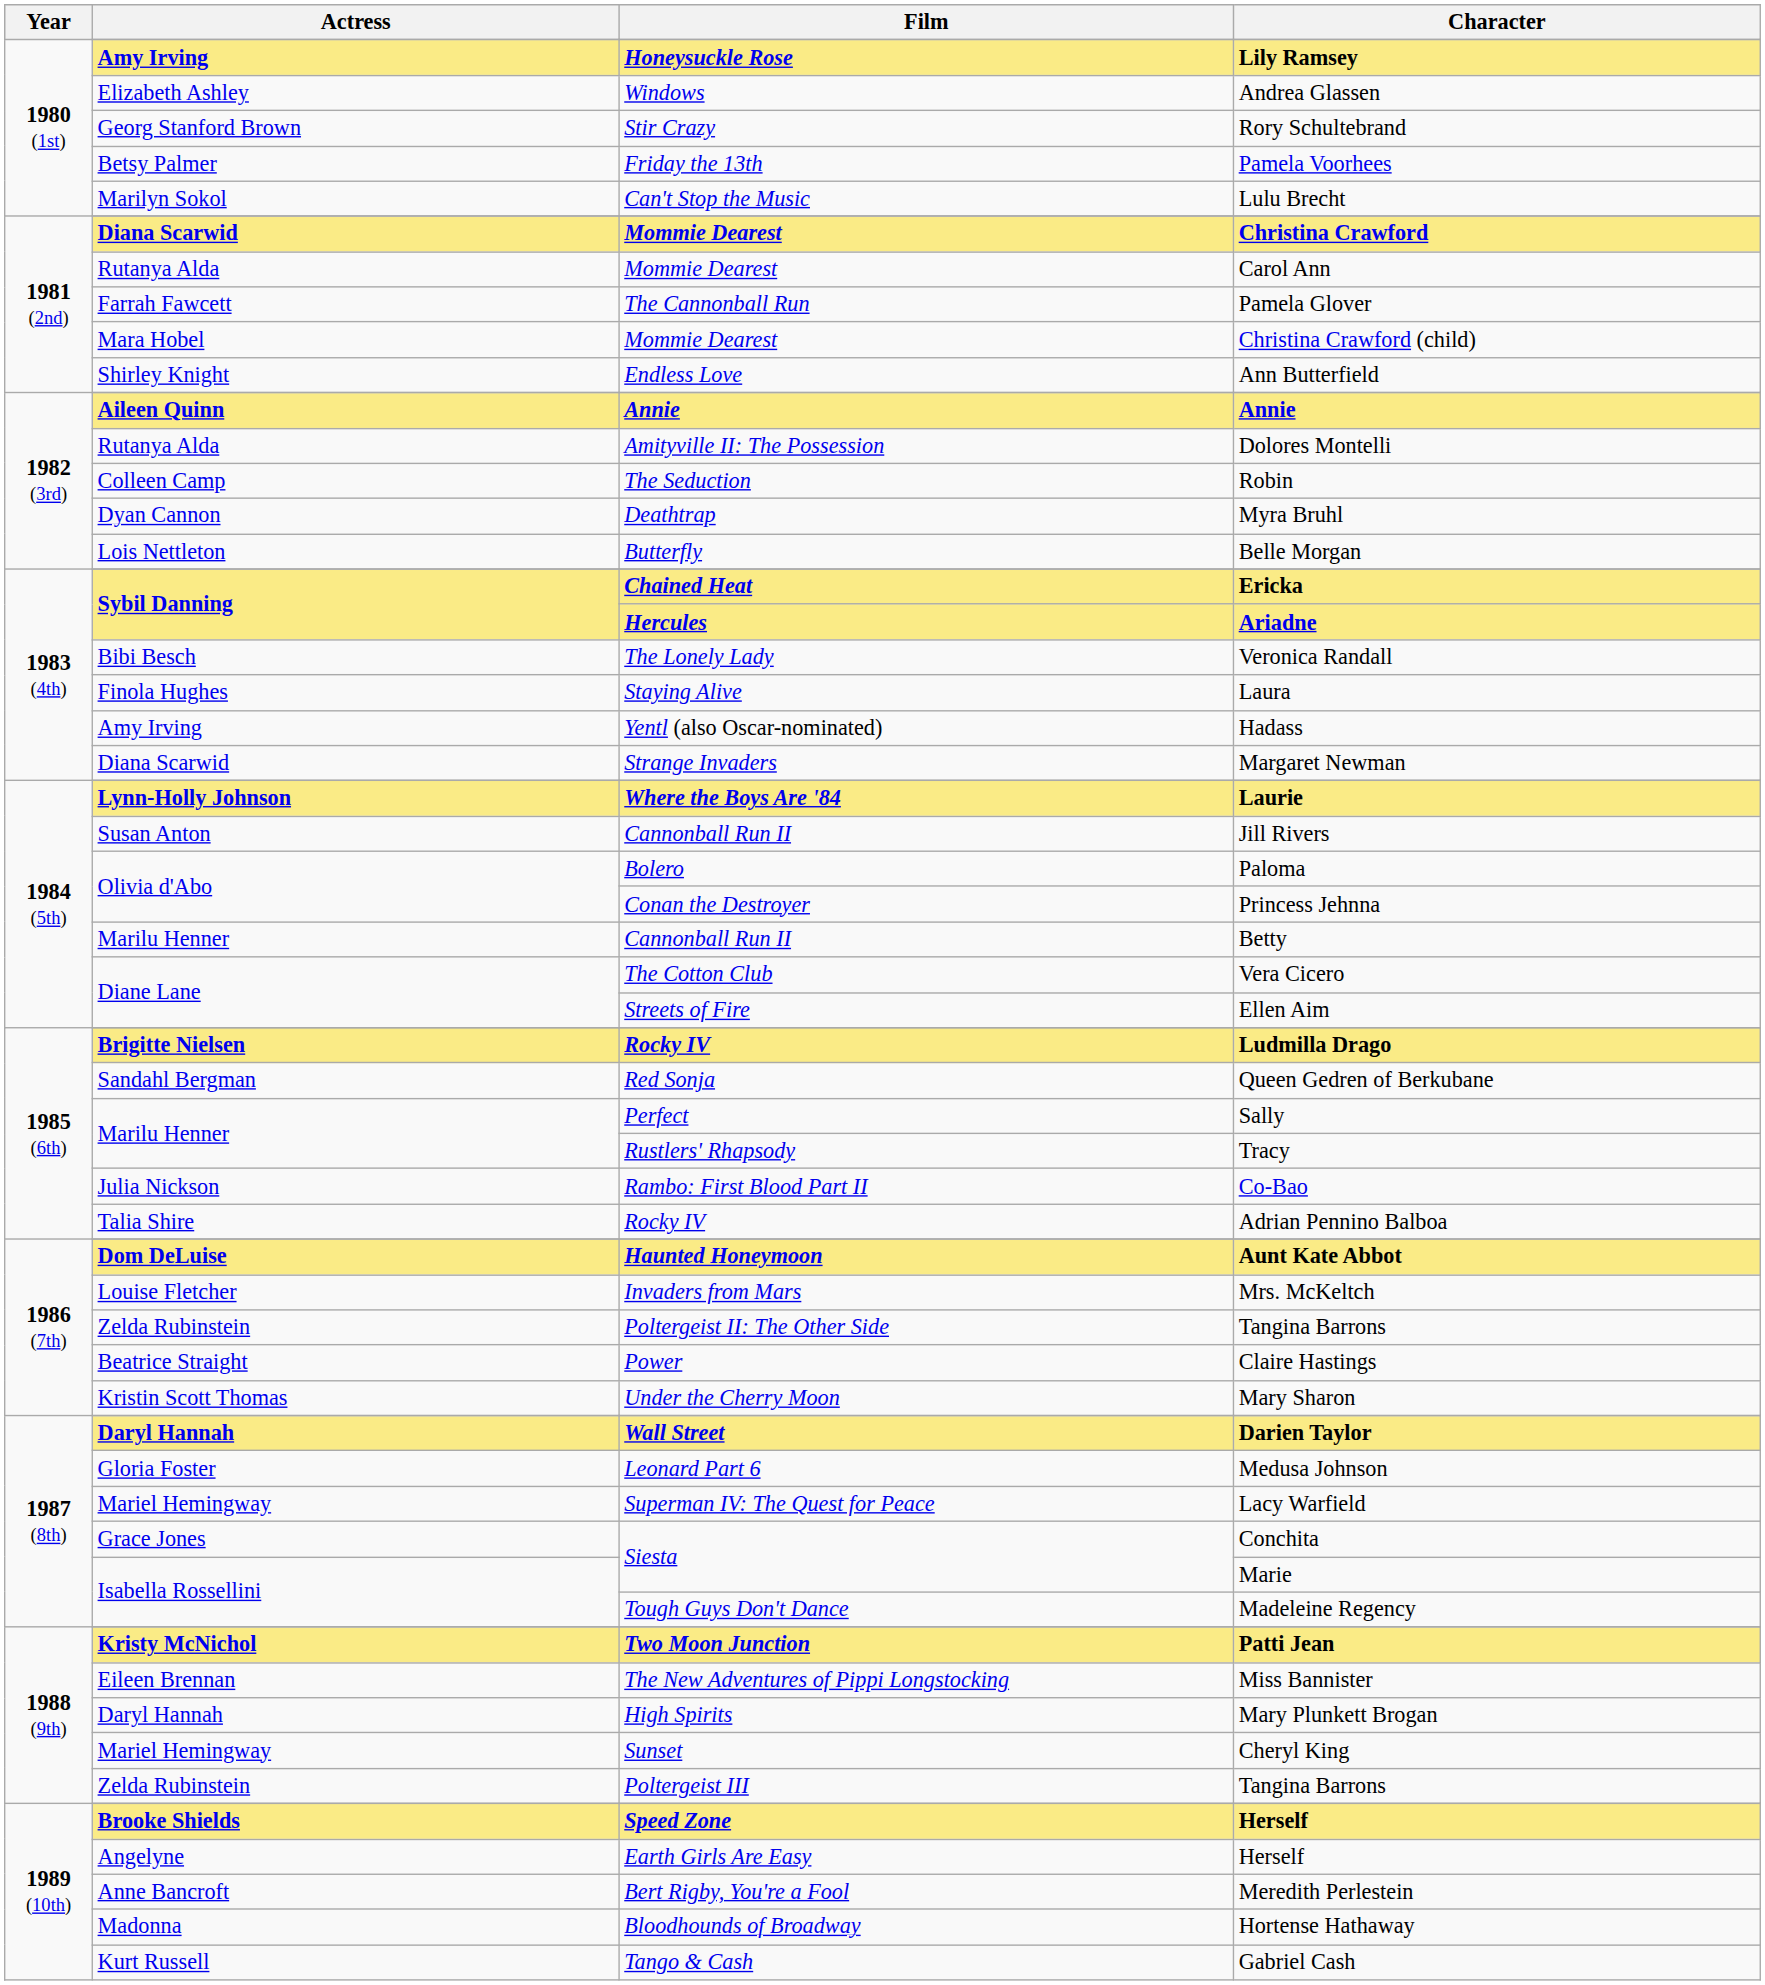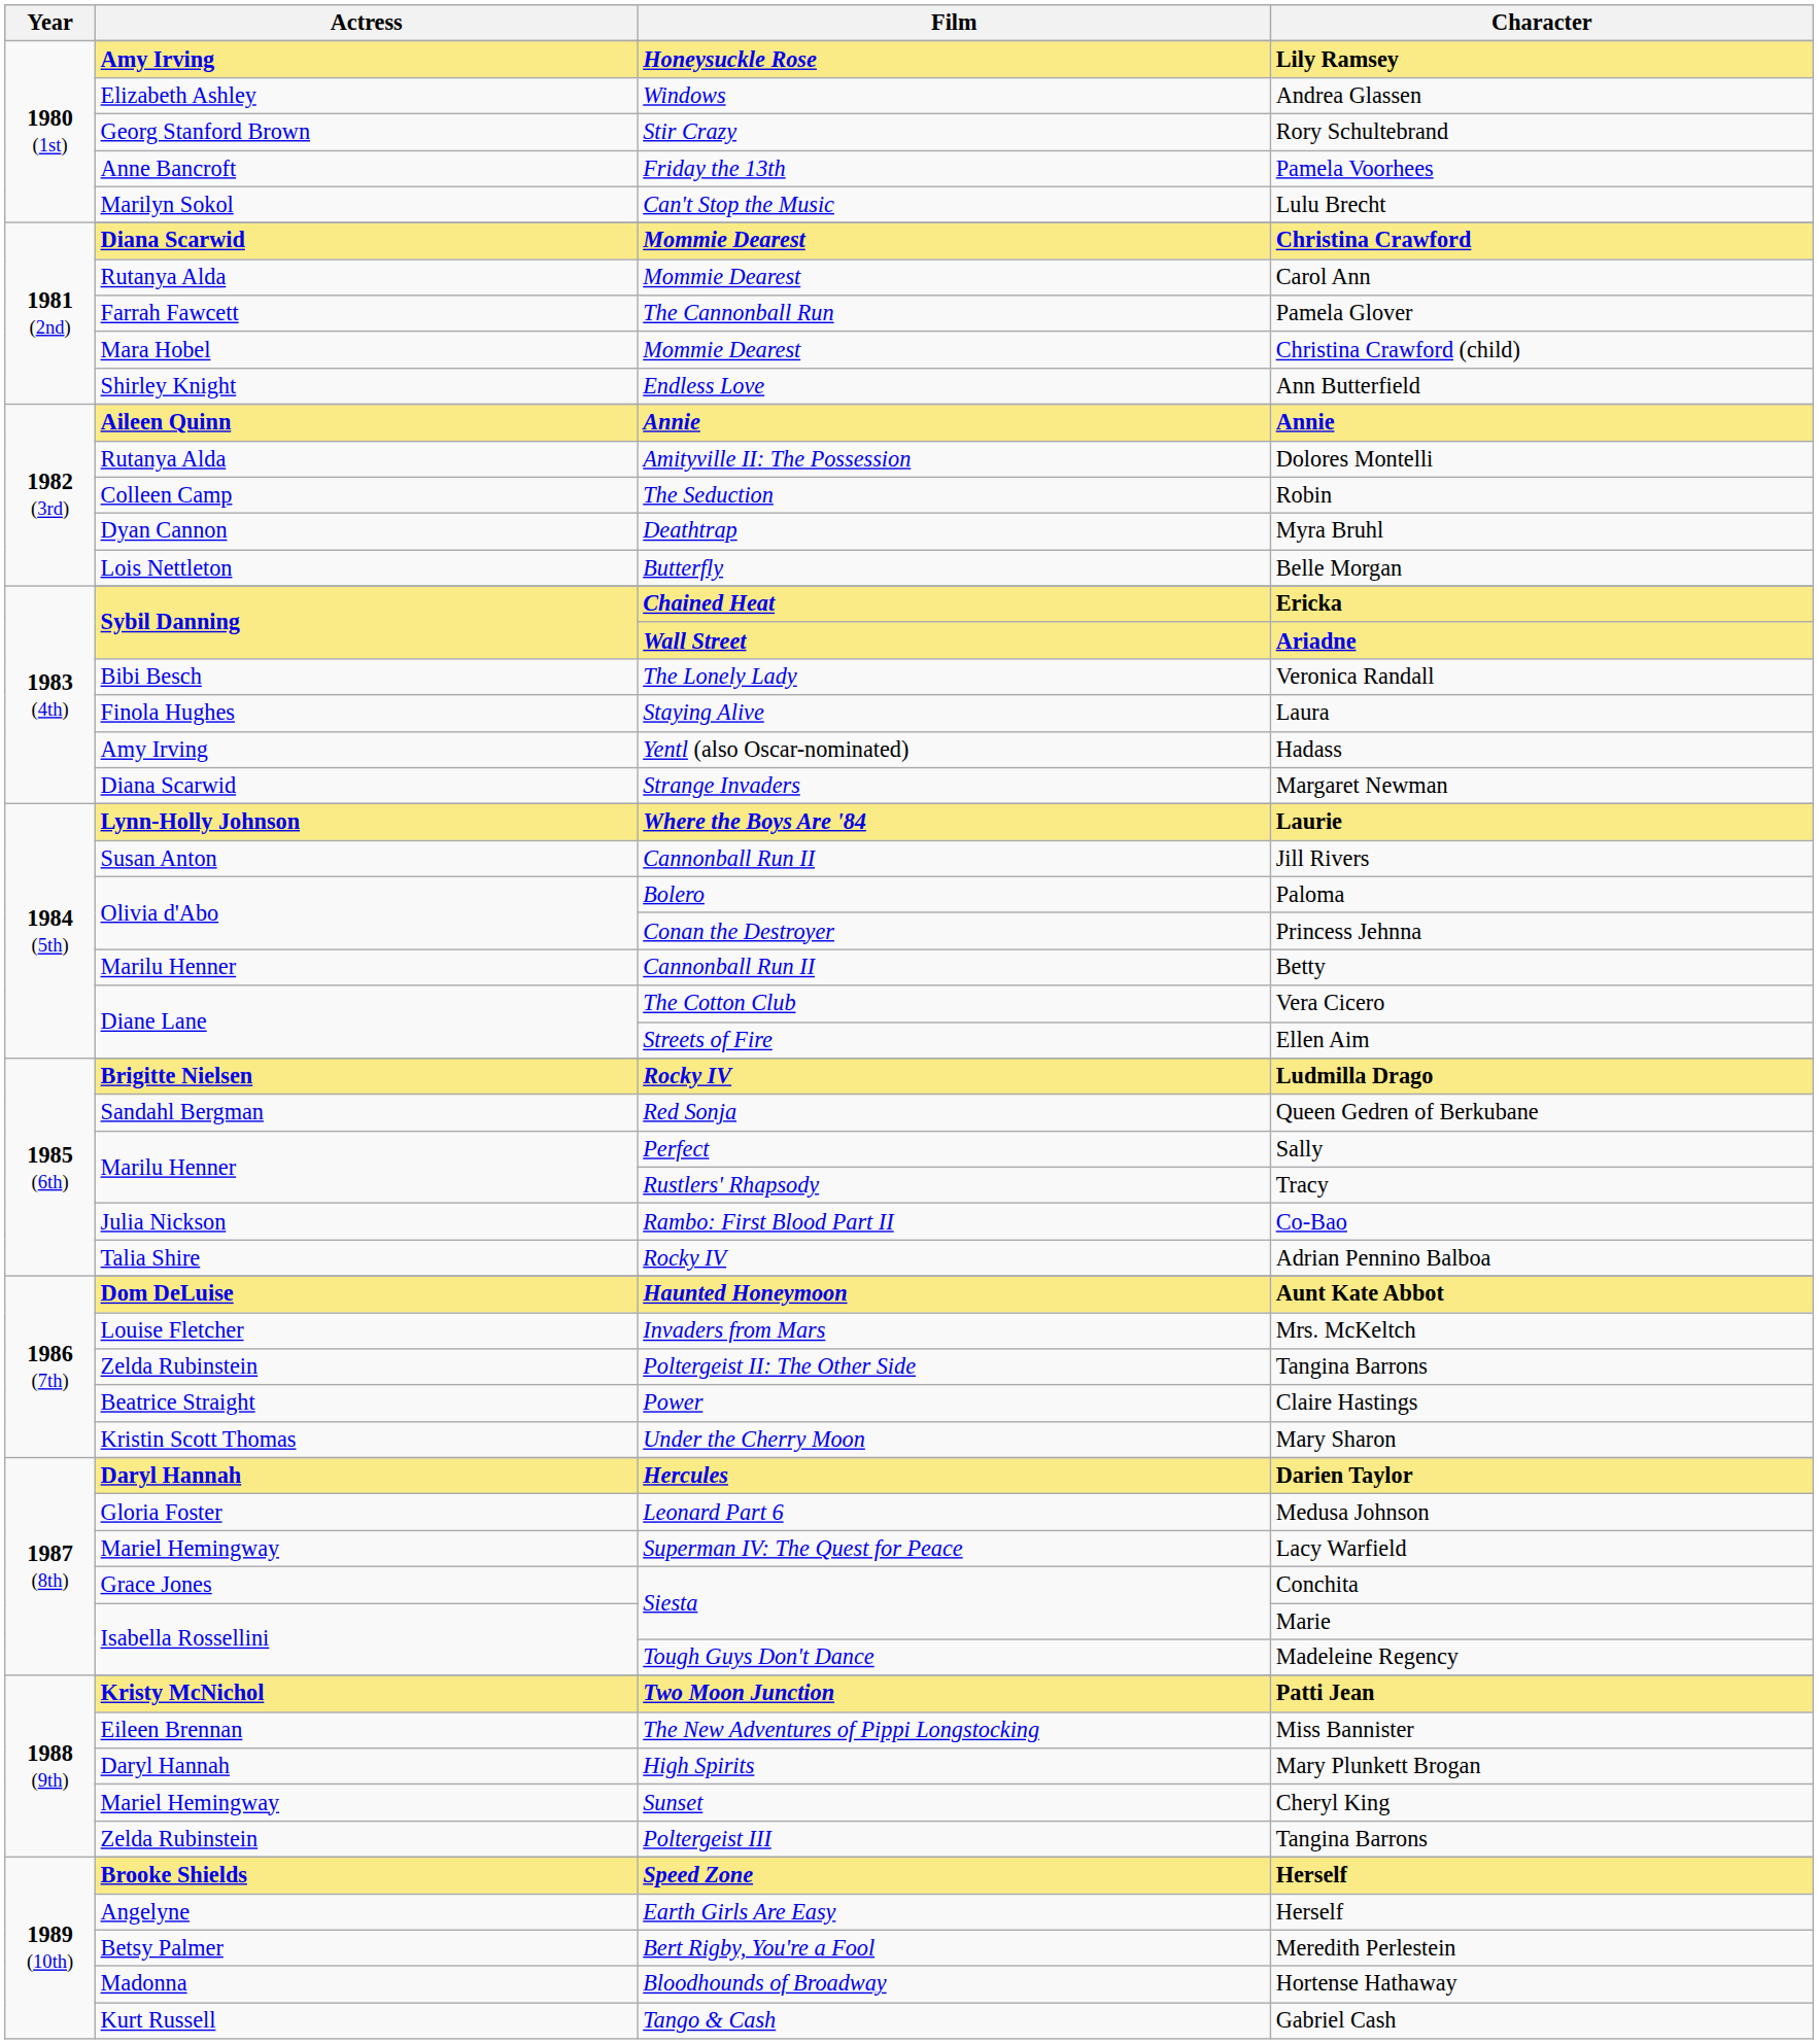 <table class="wikitable" style="width:100%">
 <tr bgcolor="#bebebe">
 <th width="5%">Year</th>
 <th width="30%">Actress</th>
 <th width="35%">Film</th>
 <th width="30%">Character</th>
 </tr>
 <tr>
 <td rowspan=6 style="text-align:center"><strong>1980</strong><br><small>(<a href='#'>1st</a>)</small></td>
 </tr>
 <tr style="background:#FAEB86;">
 <td><strong><a href='#'>Amy Irving</a></strong></td>
 <td><strong><em><a href='#'>Honeysuckle Rose</a></em></strong></td>
 <td><strong>Lily Ramsey</strong></td>
 </tr>
 <tr>
 <td><a href='#'>Elizabeth Ashley</a></td>
 <td><em><a href='#'>Windows</a></em></td>
 <td>Andrea Glassen</td>
 </tr>
 <tr>
 <td><a href='#'>Georg Stanford Brown</a></td>
 <td><em><a href='#'>Stir Crazy</a></em></td>
 <td>Rory Schultebrand</td>
 </tr>
 <tr>
-<td><a href='#'>Betsy Palmer</a></td>
+<td><a href='#'>Anne Bancroft</a></td>
 <td><em><a href='#'>Friday the 13th</a></em></td>
 <td><a href='#'>Pamela Voorhees</a></td>
 </tr>
 <tr>
 <td><a href='#'>Marilyn Sokol</a></td>
 <td><em><a href='#'>Can't Stop the Music</a></em></td>
 <td>Lulu Brecht</td>
 </tr>
 <tr>
 <td rowspan=6 style="text-align:center"><strong>1981</strong><br><small>(<a href='#'>2nd</a>)</small></td>
 </tr>
 <tr style="background:#FAEB86;">
 <td><strong><a href='#'>Diana Scarwid</a></strong></td>
 <td><strong><em><a href='#'>Mommie Dearest</a></em></strong></td>
 <td><strong><a href='#'>Christina Crawford</a></strong></td>
 </tr>
 <tr>
 <td><a href='#'>Rutanya Alda</a></td>
 <td><em><a href='#'>Mommie Dearest</a></em></td>
 <td>Carol Ann</td>
 </tr>
 <tr>
 <td><a href='#'>Farrah Fawcett</a></td>
 <td><em><a href='#'>The Cannonball Run</a></em></td>
 <td>Pamela Glover</td>
 </tr>
 <tr>
 <td><a href='#'>Mara Hobel</a></td>
 <td><em><a href='#'>Mommie Dearest</a></em></td>
 <td><a href='#'>Christina Crawford</a> (child)</td>
 </tr>
 <tr>
 <td><a href='#'>Shirley Knight</a></td>
 <td><em><a href='#'>Endless Love</a></em></td>
 <td>Ann Butterfield</td>
 </tr>
 <tr>
 <td rowspan=6 style="text-align:center"><strong>1982</strong><br><small>(<a href='#'>3rd</a>)</small></td>
 </tr>
 <tr style="background:#FAEB86;">
 <td><strong><a href='#'>Aileen Quinn</a></strong></td>
 <td><strong><em><a href='#'>Annie</a></em></strong></td>
 <td><strong><a href='#'>Annie</a></strong></td>
 </tr>
 <tr>
 <td><a href='#'>Rutanya Alda</a></td>
 <td><em><a href='#'>Amityville II: The Possession</a></em></td>
 <td>Dolores Montelli</td>
 </tr>
 <tr>
 <td><a href='#'>Colleen Camp</a></td>
 <td><em><a href='#'>The Seduction</a></em></td>
 <td>Robin</td>
 </tr>
 <tr>
 <td><a href='#'>Dyan Cannon</a></td>
 <td><em><a href='#'>Deathtrap</a></em></td>
 <td>Myra Bruhl</td>
 </tr>
 <tr>
 <td><a href='#'>Lois Nettleton</a></td>
 <td><em><a href='#'>Butterfly</a></em></td>
 <td>Belle Morgan</td>
 </tr>
 <tr>
 <td rowspan=7 style="text-align:center"><strong>1983</strong><br><small>(<a href='#'>4th</a>)</small></td>
 </tr>
 <tr style="background:#FAEB86;">
 <td rowspan=2><strong><a href='#'>Sybil Danning</a></strong></td>
 <td><strong><em><a href='#'>Chained Heat</a></em></strong></td>
 <td><strong>Ericka</strong></td>
 </tr>
 <tr style="background:#FAEB86;">
-<td><strong><em><a href='#'>Hercules</a></em></strong></td>
+<td><strong><em><a href='#'>Wall Street</a></em></strong></td>
 <td><strong><a href='#'>Ariadne</a></strong></td>
 </tr>
 <tr>
 <td><a href='#'>Bibi Besch</a></td>
 <td><em><a href='#'>The Lonely Lady</a></em></td>
 <td>Veronica Randall</td>
 </tr>
 <tr>
 <td><a href='#'>Finola Hughes</a></td>
 <td><em><a href='#'>Staying Alive</a></em></td>
 <td>Laura</td>
 </tr>
 <tr>
 <td><a href='#'>Amy Irving</a></td>
 <td><em><a href='#'>Yentl</a></em> (also Oscar-nominated)</td>
 <td>Hadass</td>
 </tr>
 <tr>
 <td><a href='#'>Diana Scarwid</a></td>
 <td><em><a href='#'>Strange Invaders</a></em></td>
 <td>Margaret Newman</td>
 </tr>
 <tr>
 <td rowspan=8 style="text-align:center"><strong>1984</strong><br><small>(<a href='#'>5th</a>)</small></td>
 </tr>
 <tr style="background:#FAEB86;">
 <td><strong><a href='#'>Lynn-Holly Johnson</a></strong></td>
 <td><strong><em><a href='#'>Where the Boys Are '84</a></em></strong></td>
 <td><strong>Laurie</strong></td>
 </tr>
 <tr>
 <td><a href='#'>Susan Anton</a></td>
 <td><em><a href='#'>Cannonball Run II</a></em></td>
 <td>Jill Rivers</td>
 </tr>
 <tr>
 <td rowspan=2><a href='#'>Olivia d'Abo</a></td>
 <td><em><a href='#'>Bolero</a></em></td>
 <td>Paloma</td>
 </tr>
 <tr>
 <td><em><a href='#'>Conan the Destroyer</a></em></td>
 <td>Princess Jehnna</td>
 </tr>
 <tr>
 <td><a href='#'>Marilu Henner</a></td>
 <td><em><a href='#'>Cannonball Run II</a></em></td>
 <td>Betty</td>
 </tr>
 <tr>
 <td rowspan=2><a href='#'>Diane Lane</a></td>
 <td><em><a href='#'>The Cotton Club</a></em></td>
 <td>Vera Cicero</td>
 </tr>
 <tr>
 <td><em><a href='#'>Streets of Fire</a></em></td>
 <td>Ellen Aim</td>
 </tr>
 <tr>
 <td rowspan=7 style="text-align:center"><strong>1985</strong><br><small>(<a href='#'>6th</a>)</small></td>
 </tr>
 <tr style="background:#FAEB86;">
 <td><strong><a href='#'>Brigitte Nielsen</a></strong></td>
 <td><strong><em><a href='#'>Rocky IV</a></em></strong></td>
 <td><strong>Ludmilla Drago</strong></td>
 </tr>
 <tr>
 <td><a href='#'>Sandahl Bergman</a></td>
 <td><em><a href='#'>Red Sonja</a></em></td>
 <td>Queen Gedren of Berkubane</td>
 </tr>
 <tr>
 <td rowspan=2><a href='#'>Marilu Henner</a></td>
 <td><em><a href='#'>Perfect</a></em></td>
 <td>Sally</td>
 </tr>
 <tr>
 <td><em><a href='#'>Rustlers' Rhapsody</a></em></td>
 <td>Tracy</td>
 </tr>
 <tr>
 <td><a href='#'>Julia Nickson</a></td>
 <td><em><a href='#'>Rambo: First Blood Part II</a></em></td>
 <td><a href='#'>Co-Bao</a></td>
 </tr>
 <tr>
 <td><a href='#'>Talia Shire</a></td>
 <td><em><a href='#'>Rocky IV</a></em></td>
 <td>Adrian Pennino Balboa</td>
 </tr>
 <tr>
 <td rowspan=6 style="text-align:center"><strong>1986</strong><br><small>(<a href='#'>7th</a>)</small></td>
 </tr>
 <tr style="background:#FAEB86;">
 <td><strong><a href='#'>Dom DeLuise</a></strong></td>
 <td><strong><em><a href='#'>Haunted Honeymoon</a></em></strong></td>
 <td><strong>Aunt Kate Abbot</strong></td>
 </tr>
 <tr>
 <td><a href='#'>Louise Fletcher</a></td>
 <td><em><a href='#'>Invaders from Mars</a></em></td>
 <td>Mrs. McKeltch</td>
 </tr>
 <tr>
 <td><a href='#'>Zelda Rubinstein</a></td>
 <td><em><a href='#'>Poltergeist II: The Other Side</a></em></td>
 <td>Tangina Barrons</td>
 </tr>
 <tr>
 <td><a href='#'>Beatrice Straight</a></td>
 <td><em><a href='#'>Power</a></em></td>
 <td>Claire Hastings</td>
 </tr>
 <tr>
 <td><a href='#'>Kristin Scott Thomas</a></td>
 <td><em><a href='#'>Under the Cherry Moon</a></em></td>
 <td>Mary Sharon</td>
 </tr>
 <tr>
 <td rowspan=7 style="text-align:center"><strong>1987</strong><br><small>(<a href='#'>8th</a>)</small></td>
 </tr>
 <tr style="background:#FAEB86;">
 <td><strong><a href='#'>Daryl Hannah</a></strong></td>
-<td><strong><em><a href='#'>Wall Street</a></em></strong></td>
+<td><strong><em><a href='#'>Hercules</a></em></strong></td>
 <td><strong>Darien Taylor</strong></td>
 </tr>
 <tr>
 <td><a href='#'>Gloria Foster</a></td>
 <td><em><a href='#'>Leonard Part 6</a></em></td>
 <td>Medusa Johnson</td>
 </tr>
 <tr>
 <td><a href='#'>Mariel Hemingway</a></td>
 <td><em><a href='#'>Superman IV: The Quest for Peace</a></em></td>
 <td>Lacy Warfield</td>
 </tr>
 <tr>
 <td><a href='#'>Grace Jones</a></td>
 <td rowspan="2"><em><a href='#'>Siesta</a></em></td>
 <td>Conchita</td>
 </tr>
 <tr>
 <td rowspan=2><a href='#'>Isabella Rossellini</a></td>
 <td>Marie</td>
 </tr>
 <tr>
 <td><em><a href='#'>Tough Guys Don't Dance</a></em></td>
 <td>Madeleine Regency</td>
 </tr>
 <tr>
 <td rowspan=6 style="text-align:center"><strong>1988</strong><br><small>(<a href='#'>9th</a>)</small></td>
 </tr>
 <tr style="background:#FAEB86;">
 <td><strong><a href='#'>Kristy McNichol</a></strong></td>
 <td><strong><em><a href='#'>Two Moon Junction</a></em></strong></td>
 <td><strong>Patti Jean</strong></td>
 </tr>
 <tr>
 <td><a href='#'>Eileen Brennan</a></td>
 <td><em><a href='#'>The New Adventures of Pippi Longstocking</a></em></td>
 <td>Miss Bannister</td>
 </tr>
 <tr>
 <td><a href='#'>Daryl Hannah</a></td>
 <td><em><a href='#'>High Spirits</a></em></td>
 <td>Mary Plunkett Brogan</td>
 </tr>
 <tr>
 <td><a href='#'>Mariel Hemingway</a></td>
 <td><em><a href='#'>Sunset</a></em></td>
 <td>Cheryl King</td>
 </tr>
 <tr>
 <td><a href='#'>Zelda Rubinstein</a></td>
 <td><em><a href='#'>Poltergeist III</a></em></td>
 <td>Tangina Barrons</td>
 </tr>
 <tr>
 <td rowspan=6 style="text-align:center"><strong>1989</strong><br><small>(<a href='#'>10th</a>)</small></td>
 </tr>
 <tr style="background:#FAEB86;">
 <td><strong><a href='#'>Brooke Shields</a></strong></td>
 <td><strong><em><a href='#'>Speed Zone</a></em></strong></td>
 <td><strong>Herself</strong></td>
 </tr>
 <tr>
 <td><a href='#'>Angelyne</a></td>
 <td><em><a href='#'>Earth Girls Are Easy</a></em></td>
 <td>Herself</td>
 </tr>
 <tr>
-<td><a href='#'>Anne Bancroft</a></td>
+<td><a href='#'>Betsy Palmer</a></td>
 <td><em><a href='#'>Bert Rigby, You're a Fool</a></em></td>
 <td>Meredith Perlestein</td>
 </tr>
 <tr>
 <td><a href='#'>Madonna</a></td>
 <td><em><a href='#'>Bloodhounds of Broadway</a></em></td>
 <td>Hortense Hathaway</td>
 </tr>
 <tr>
 <td><a href='#'>Kurt Russell</a></td>
 <td><em><a href='#'>Tango & Cash</a></em></td>
 <td>Gabriel Cash</td>
 </tr>
 </table>
